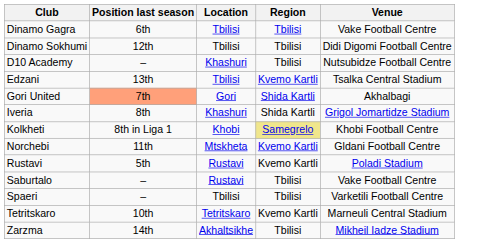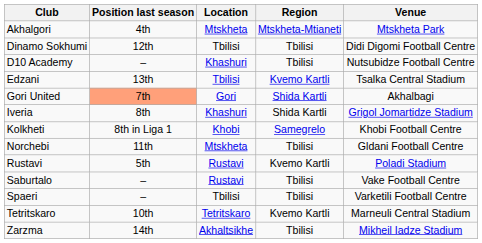 <table class="wikitable sortable" style="text-align:center;">
 <tr>
 <th>Club</th>
 <th>Position last season</th>
 <th>Location</th>
 <th>Region</th>
 <th>Venue</th>
 </tr>
 <tr>
-<td style="text-align:left;">Dinamo Gagra</td>
-<td>6th</td>
-<td><a href='#'>Tbilisi</a></td>
-<td><a href='#'>Tbilisi</a></td>
-<td>Vake Football Centre</td>
+<td style="text-align:left;">Akhalgori</td>
+<td>4th</td>
+<td><a href='#'>Mtskheta</a></td>
+<td><a href='#'>Mtskheta-Mtianeti</a></td>
+<td><a href='#'>Mtskheta Park</a></td>
 </tr>
 <tr>
 <td style="text-align:left;">Dinamo Sokhumi</td>
 <td>12th</td>
 <td>Tbilisi</td>
 <td>Tbilisi</td>
 <td>Didi Digomi Football Centre</td>
 </tr>
 <tr>
 <td style="text-align:left;">D10 Academy</td>
 <td>–</td>
 <td><a href='#'>Khashuri</a></td>
 <td>Tbilisi</td>
 <td>Nutsubidze Football Centre</td>
 </tr>
 <tr>
 <td style="text-align:left;">Edzani</td>
 <td>13th</td>
 <td><a href='#'>Tbilisi</a></td>
 <td><a href='#'>Kvemo Kartli</a></td>
 <td>Tsalka Central Stadium</td>
 </tr>
 <tr>
 <td style="text-align:left;">Gori United</td>
 <td style="background: lightsalmon;">7th</td>
 <td><a href='#'>Gori</a></td>
 <td><a href='#'>Shida Kartli</a></td>
 <td>Akhalbagi</td>
 </tr>
 <tr>
 <td style="text-align:left;">Iveria</td>
 <td>8th</td>
 <td><a href='#'>Khashuri</a></td>
 <td>Shida Kartli</td>
 <td><a href='#'>Grigol Jomartidze Stadium</a></td>
 </tr>
 <tr>
 <td style="text-align:left;">Kolkheti</td>
 <td>8th in Liga 1</td>
 <td><a href='#'>Khobi</a></td>
-<td style="background: khaki;"><a href='#'>Samegrelo</a></td>
+<td><a href='#'>Samegrelo</a></td>
 <td>Khobi Football Centre</td>
 </tr>
 <tr>
 <td style="text-align:left;">Norchebi</td>
 <td>11th</td>
 <td><a href='#'>Mtskheta</a></td>
-<td><a href='#'>Kvemo Kartli</a></td>
+<td>Tbilisi</td>
 <td>Gldani Football Centre</td>
 </tr>
 <tr>
 <td style="text-align:left;">Rustavi</td>
 <td>5th</td>
 <td><a href='#'>Rustavi</a></td>
 <td>Kvemo Kartli</td>
 <td><a href='#'>Poladi Stadium</a></td>
 </tr>
 <tr>
 <td style="text-align:left;">Saburtalo</td>
 <td>–</td>
 <td><a href='#'>Rustavi</a></td>
 <td>Tbilisi</td>
 <td>Vake Football Centre</td>
 </tr>
 <tr>
 <td style="text-align:left;">Spaeri</td>
 <td>–</td>
 <td>Tbilisi</td>
 <td>Tbilisi</td>
 <td>Varketili Football Centre</td>
 </tr>
 <tr>
 <td style="text-align:left;">Tetritskaro</td>
 <td>10th</td>
 <td><a href='#'>Tetritskaro</a></td>
 <td>Kvemo Kartli</td>
 <td>Marneuli Central Stadium</td>
 </tr>
 <tr>
 <td style="text-align:left;">Zarzma</td>
 <td>14th</td>
 <td><a href='#'>Akhaltsikhe</a></td>
 <td>Tbilisi</td>
 <td><a href='#'>Mikheil Iadze Stadium</a></td>
 </tr>
 </table>
